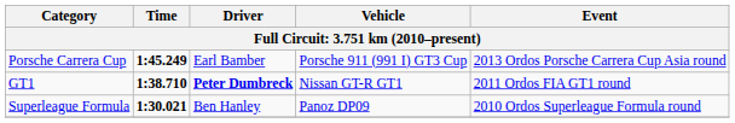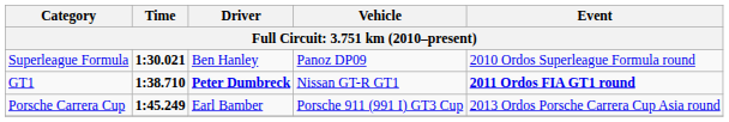 <table class="wikitable">
 <tr>
 <th>Category</th>
 <th>Time</th>
 <th>Driver</th>
 <th>Vehicle</th>
 <th>Event</th>
 </tr>
 <tr>
 <th colspan=5>Full Circuit: 3.751 km (2010–present)</th>
 </tr>
 <tr>
+<td><a href='#'>Superleague Formula</a></td>
+<td><strong>1:30.021</strong></td>
+<td><a href='#'>Ben Hanley</a></td>
+<td><a href='#'>Panoz DP09</a></td>
+<td><a href='#'>2010 Ordos Superleague Formula round</a></td>
+</tr>
+<tr>
+<td><a href='#'>GT1</a></td>
+<td><strong>1:38.710</strong></td>
+<td><strong><a href='#'>Peter Dumbreck</a></strong></td>
+<td><a href='#'>Nissan GT-R GT1</a></td>
+<td><strong><a href='#'>2011 Ordos FIA GT1 round</a></strong></td>
+</tr>
+<tr>
 <td><a href='#'>Porsche Carrera Cup</a></td>
 <td><strong>1:45.249</strong></td>
 <td><a href='#'>Earl Bamber</a></td>
 <td><a href='#'>Porsche 911 (991 I) GT3 Cup</a></td>
 <td><a href='#'>2013 Ordos Porsche Carrera Cup Asia round</a></td>
 </tr>
 <tr>
-<td><a href='#'>GT1</a></td>
-<td><strong>1:38.710</strong></td>
-<td><strong><a href='#'>Peter Dumbreck</a></strong></td>
-<td><a href='#'>Nissan GT-R GT1</a></td>
-<td><a href='#'>2011 Ordos FIA GT1 round</a></td>
-</tr>
-<tr>
-<td><a href='#'>Superleague Formula</a></td>
-<td><strong>1:30.021</strong></td>
-<td><a href='#'>Ben Hanley</a></td>
-<td><a href='#'>Panoz DP09</a></td>
-<td><a href='#'>2010 Ordos Superleague Formula round</a></td>
-</tr>
-<tr>
 </tr>
 </table>
